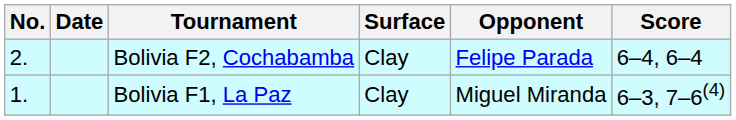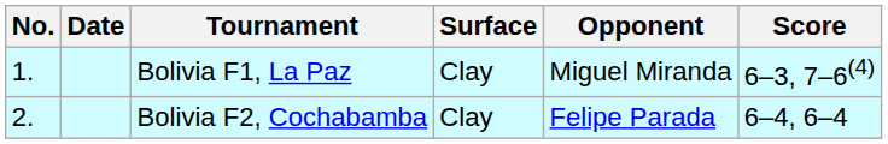 <table class="sortable wikitable">
 <tr>
 <th>No.</th>
 <th>Date</th>
 <th>Tournament</th>
 <th>Surface</th>
 <th>Opponent</th>
 <th class="unsortable">Score</th>
 </tr>
 <tr style="background:#cffcff;">
+<td>1.</td>
+<td></td>
+<td>Bolivia F1, <a href='#'>La Paz</a></td>
+<td>Clay</td>
+<td> Miguel Miranda</td>
+<td>6–3, 7–6<sup>(4)</sup></td>
+</tr>
+<tr style="background:#cffcff;">
 <td>2.</td>
 <td></td>
 <td>Bolivia F2, <a href='#'>Cochabamba</a></td>
 <td>Clay</td>
 <td> <a href='#'>Felipe Parada</a></td>
 <td>6–4, 6–4</td>
 </tr>
-<tr style="background:#cffcff;">
-<td>1.</td>
-<td></td>
-<td>Bolivia F1, <a href='#'>La Paz</a></td>
-<td>Clay</td>
-<td> Miguel Miranda</td>
-<td>6–3, 7–6<sup>(4)</sup></td>
-</tr>
 </table>
